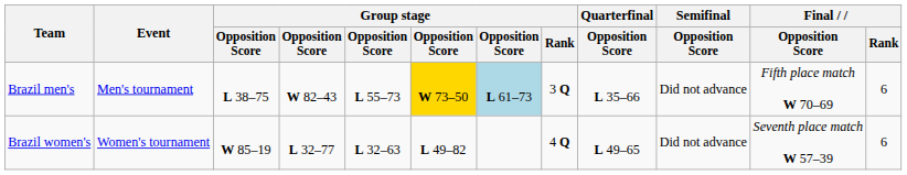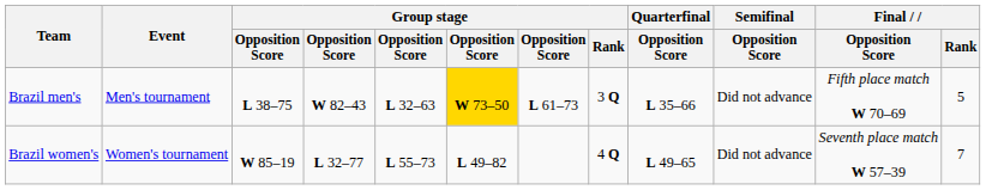 <table class="wikitable" style="font-size:90%;text-align:center">
 <tr>
 <th rowspan="2">Team</th>
 <th rowspan="2">Event</th>
 <th colspan="6">Group stage</th>
 <th>Quarterfinal</th>
 <th>Semifinal</th>
 <th colspan="2">Final /  / </th>
 </tr>
 <tr style="font-size:95%">
 <th>Opposition<br>Score</th>
 <th>Opposition<br>Score</th>
 <th>Opposition<br>Score</th>
 <th>Opposition<br>Score</th>
 <th>Opposition<br>Score</th>
 <th>Rank</th>
 <th>Opposition<br>Score</th>
 <th>Opposition<br>Score</th>
 <th>Opposition<br>Score</th>
 <th>Rank</th>
 </tr>
 <tr>
 <td align=left><a href='#'>Brazil men's</a></td>
 <td align=left><a href='#'>Men's tournament</a></td>
 <td><br><strong>L</strong> 38–75</td>
 <td><br><strong>W</strong> 82–43</td>
-<td><br><strong>L</strong> 55–73</td>
+<td><br><strong>L</strong> 32–63</td>
 <td style="background: gold;"><br><strong>W</strong> 73–50</td>
-<td style="background: lightblue;"><br><strong>L</strong> 61–73</td>
+<td><br><strong>L</strong> 61–73</td>
 <td>3 <strong>Q</strong></td>
 <td><br><strong>L</strong> 35–66</td>
 <td>Did not advance</td>
 <td><em>Fifth place match</em><br><br><strong>W</strong> 70–69</td>
-<td>6</td>
+<td>5</td>
 </tr>
 <tr>
 <td align=left><a href='#'>Brazil women's</a></td>
 <td align=left><a href='#'>Women's tournament</a></td>
 <td><br><strong>W</strong> 85–19</td>
 <td><br><strong>L</strong> 32–77</td>
-<td><br><strong>L</strong> 32–63</td>
+<td><br><strong>L</strong> 55–73</td>
 <td><br><strong>L</strong> 49–82</td>
 <td></td>
 <td>4 <strong>Q</strong></td>
 <td><br><strong>L</strong> 49–65</td>
 <td>Did not advance</td>
 <td><em>Seventh place match</em><br><br><strong>W</strong> 57–39</td>
-<td>6</td>
+<td>7</td>
 </tr>
 </table>
